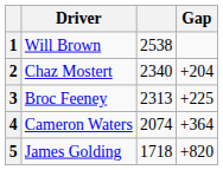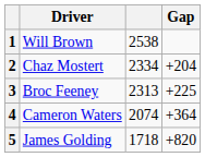 <table class="wikitable" style="font-size: 95%;">
 <tr>
 <th></th>
 <th>Driver</th>
 <th></th>
 <th>Gap</th>
 </tr>
 <tr>
 <th>1</th>
 <td> <a href='#'>Will Brown</a></td>
 <td align="right">2538</td>
 <td align="right"></td>
 </tr>
 <tr>
 <th>2</th>
 <td> <a href='#'>Chaz Mostert</a></td>
-<td align="right">2340</td>
+<td align="right">2334</td>
 <td align="right">+204</td>
 </tr>
 <tr>
 <th>3</th>
 <td> <a href='#'>Broc Feeney</a></td>
 <td align="right">2313</td>
 <td align="right">+225</td>
 </tr>
 <tr>
 <th>4</th>
 <td nowrap> <a href='#'>Cameron Waters</a></td>
 <td align="right">2074</td>
 <td align="right">+364</td>
 </tr>
 <tr>
 <th>5</th>
 <td> <a href='#'>James Golding</a></td>
 <td align="right">1718</td>
 <td align="right">+820</td>
 </tr>
 </table>
